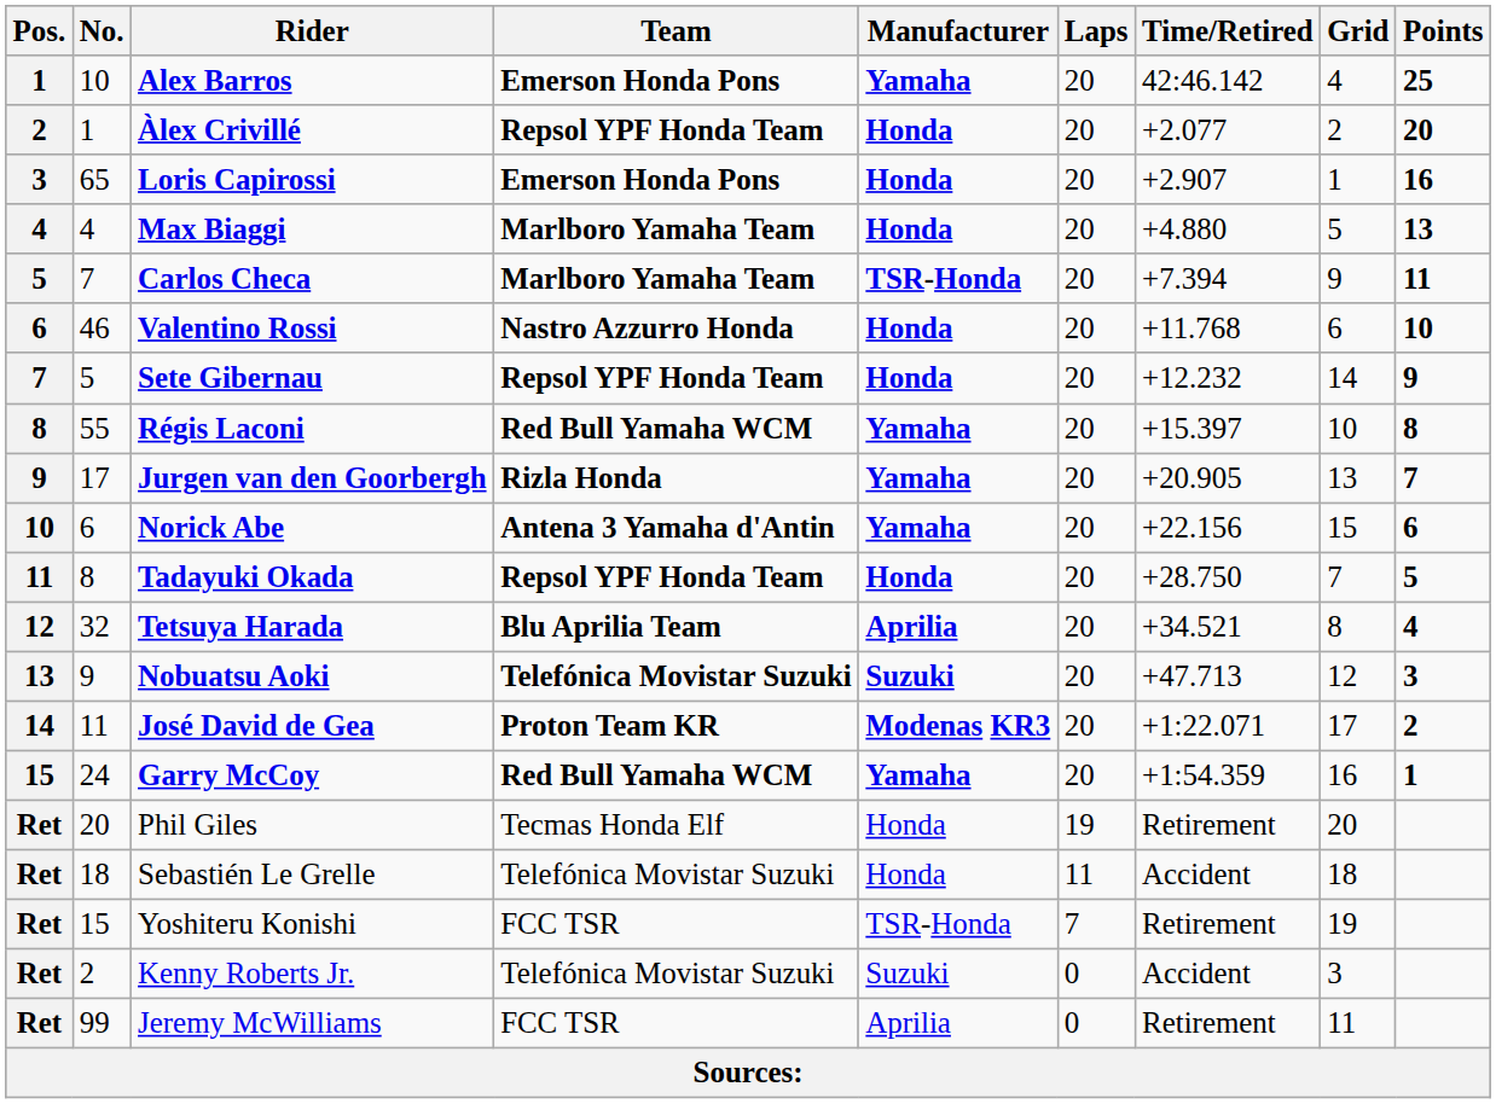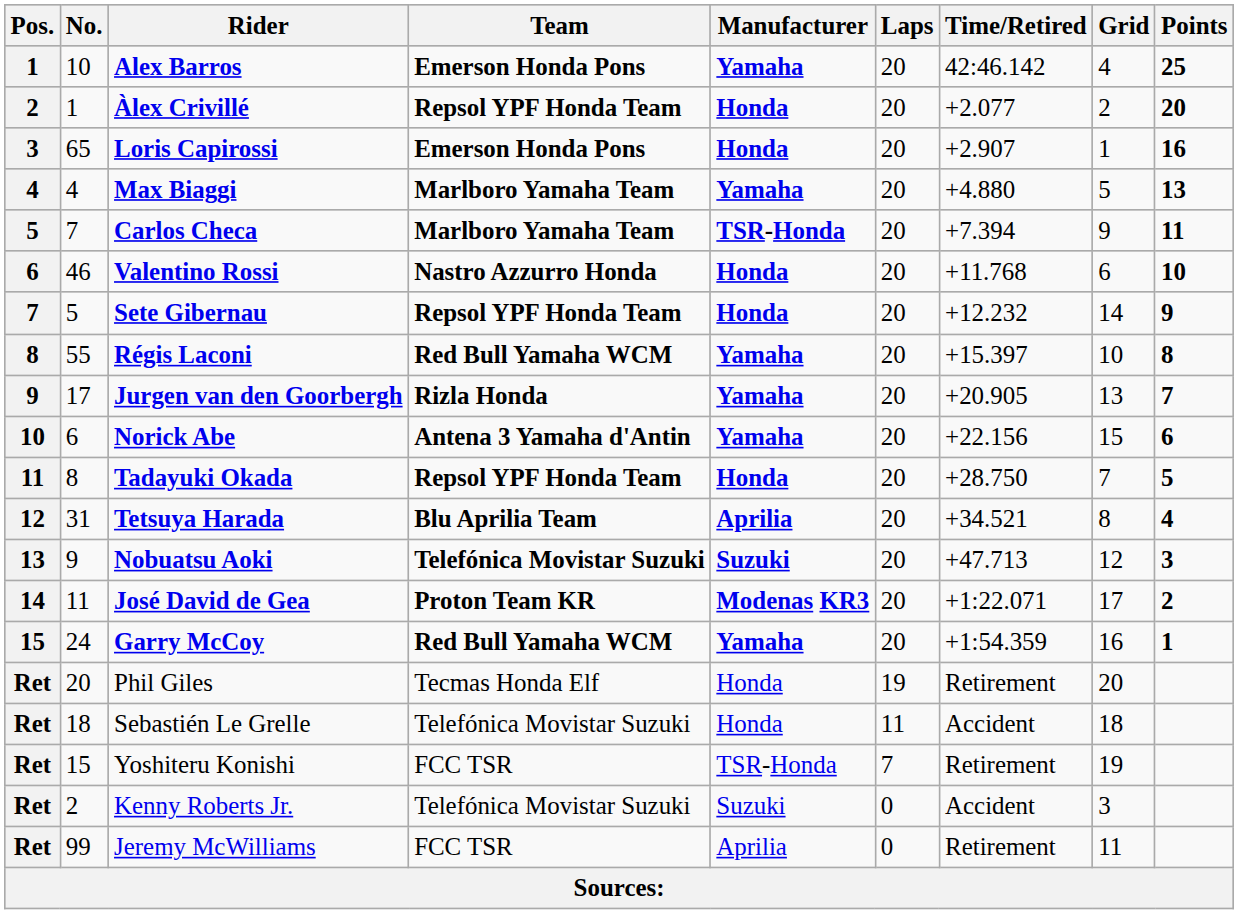 <table class="wikitable" style="font-size: 95%;">
 <tr>
 <th>Pos.</th>
 <th>No.</th>
 <th>Rider</th>
 <th>Team</th>
 <th>Manufacturer</th>
 <th>Laps</th>
 <th>Time/Retired</th>
 <th>Grid</th>
 <th>Points</th>
 </tr>
 <tr ->
 <th>1</th>
 <td>10</td>
 <td> <strong><a href='#'>Alex Barros</a></strong></td>
 <td><strong>Emerson Honda Pons</strong></td>
 <td><strong><a href='#'>Yamaha</a></strong></td>
 <td>20</td>
 <td>42:46.142</td>
 <td>4</td>
 <td><strong>25</strong></td>
 </tr>
 <tr>
 <th>2</th>
 <td>1</td>
 <td> <strong><a href='#'>Àlex Crivillé</a></strong></td>
 <td><strong>Repsol YPF Honda Team</strong></td>
 <td><strong><a href='#'>Honda</a></strong></td>
 <td>20</td>
 <td>+2.077</td>
 <td>2</td>
 <td><strong>20</strong></td>
 </tr>
 <tr>
 <th>3</th>
 <td>65</td>
 <td> <strong><a href='#'>Loris Capirossi</a></strong></td>
 <td><strong>Emerson Honda Pons</strong></td>
 <td><strong><a href='#'>Honda</a></strong></td>
 <td>20</td>
 <td>+2.907</td>
 <td>1</td>
 <td><strong>16</strong></td>
 </tr>
 <tr>
 <th>4</th>
 <td>4</td>
 <td> <strong><a href='#'>Max Biaggi</a></strong></td>
 <td><strong>Marlboro Yamaha Team</strong></td>
-<td><strong><a href='#'>Honda</a></strong></td>
+<td><strong><a href='#'>Yamaha</a></strong></td>
 <td>20</td>
 <td>+4.880</td>
 <td>5</td>
 <td><strong>13</strong></td>
 </tr>
 <tr>
 <th>5</th>
 <td>7</td>
 <td> <strong><a href='#'>Carlos Checa</a></strong></td>
 <td><strong>Marlboro Yamaha Team</strong></td>
 <td><strong><a href='#'>TSR</a>-<a href='#'>Honda</a></strong></td>
 <td>20</td>
 <td>+7.394</td>
 <td>9</td>
 <td><strong>11</strong></td>
 </tr>
 <tr>
 <th>6</th>
 <td>46</td>
 <td> <strong><a href='#'>Valentino Rossi</a></strong></td>
 <td><strong>Nastro Azzurro Honda</strong></td>
 <td><strong><a href='#'>Honda</a></strong></td>
 <td>20</td>
 <td>+11.768</td>
 <td>6</td>
 <td><strong>10</strong></td>
 </tr>
 <tr>
 <th>7</th>
 <td>5</td>
 <td> <strong><a href='#'>Sete Gibernau</a></strong></td>
 <td><strong>Repsol YPF Honda Team</strong></td>
 <td><strong><a href='#'>Honda</a></strong></td>
 <td>20</td>
 <td>+12.232</td>
 <td>14</td>
 <td><strong>9</strong></td>
 </tr>
 <tr>
 <th>8</th>
 <td>55</td>
 <td> <strong><a href='#'>Régis Laconi</a></strong></td>
 <td><strong>Red Bull Yamaha WCM</strong></td>
 <td><strong><a href='#'>Yamaha</a></strong></td>
 <td>20</td>
 <td>+15.397</td>
 <td>10</td>
 <td><strong>8</strong></td>
 </tr>
 <tr>
 <th>9</th>
 <td>17</td>
 <td> <strong><a href='#'>Jurgen van den Goorbergh</a></strong></td>
 <td><strong>Rizla Honda</strong></td>
 <td><strong><a href='#'>Yamaha</a></strong></td>
 <td>20</td>
 <td>+20.905</td>
 <td>13</td>
 <td><strong>7</strong></td>
 </tr>
 <tr>
 <th>10</th>
 <td>6</td>
 <td> <strong><a href='#'>Norick Abe</a></strong></td>
 <td><strong>Antena 3 Yamaha d'Antin</strong></td>
 <td><strong><a href='#'>Yamaha</a></strong></td>
 <td>20</td>
 <td>+22.156</td>
 <td>15</td>
 <td><strong>6</strong></td>
 </tr>
 <tr>
 <th>11</th>
 <td>8</td>
 <td> <strong><a href='#'>Tadayuki Okada</a></strong></td>
 <td><strong>Repsol YPF Honda Team</strong></td>
 <td><strong><a href='#'>Honda</a></strong></td>
 <td>20</td>
 <td>+28.750</td>
 <td>7</td>
 <td><strong>5</strong></td>
 </tr>
 <tr>
 <th>12</th>
-<td>32</td>
+<td>31</td>
 <td> <strong><a href='#'>Tetsuya Harada</a></strong></td>
 <td><strong>Blu Aprilia Team</strong></td>
 <td><strong><a href='#'>Aprilia</a></strong></td>
 <td>20</td>
 <td>+34.521</td>
 <td>8</td>
 <td><strong>4</strong></td>
 </tr>
 <tr>
 <th>13</th>
 <td>9</td>
 <td> <strong><a href='#'>Nobuatsu Aoki</a></strong></td>
 <td><strong>Telefónica Movistar Suzuki</strong></td>
 <td><strong><a href='#'>Suzuki</a></strong></td>
 <td>20</td>
 <td>+47.713</td>
 <td>12</td>
 <td><strong>3</strong></td>
 </tr>
 <tr>
 <th>14</th>
 <td>11</td>
 <td> <strong><a href='#'>José David de Gea</a></strong></td>
 <td><strong>Proton Team KR</strong></td>
 <td><strong><a href='#'>Modenas</a> <a href='#'>KR3</a></strong></td>
 <td>20</td>
 <td>+1:22.071</td>
 <td>17</td>
 <td><strong>2</strong></td>
 </tr>
 <tr>
 <th>15</th>
 <td>24</td>
 <td> <strong><a href='#'>Garry McCoy</a></strong></td>
 <td><strong>Red Bull Yamaha WCM</strong></td>
 <td><strong><a href='#'>Yamaha</a></strong></td>
 <td>20</td>
 <td>+1:54.359</td>
 <td>16</td>
 <td><strong>1</strong></td>
 </tr>
 <tr>
 <th>Ret</th>
 <td>20</td>
 <td> Phil Giles</td>
 <td>Tecmas Honda Elf</td>
 <td><a href='#'>Honda</a></td>
 <td>19</td>
 <td>Retirement</td>
 <td>20</td>
 <td></td>
 </tr>
 <tr>
 <th>Ret</th>
 <td>18</td>
 <td> Sebastién Le Grelle</td>
 <td>Telefónica Movistar Suzuki</td>
 <td><a href='#'>Honda</a></td>
 <td>11</td>
 <td>Accident</td>
 <td>18</td>
 <td></td>
 </tr>
 <tr>
 <th>Ret</th>
 <td>15</td>
 <td> Yoshiteru Konishi</td>
 <td>FCC TSR</td>
 <td><a href='#'>TSR</a>-<a href='#'>Honda</a></td>
 <td>7</td>
 <td>Retirement</td>
 <td>19</td>
 <td></td>
 </tr>
 <tr>
 <th>Ret</th>
 <td>2</td>
 <td> <a href='#'>Kenny Roberts Jr.</a></td>
 <td>Telefónica Movistar Suzuki</td>
 <td><a href='#'>Suzuki</a></td>
 <td>0</td>
 <td>Accident</td>
 <td>3</td>
 <td></td>
 </tr>
 <tr>
 <th>Ret</th>
 <td>99</td>
 <td> <a href='#'>Jeremy McWilliams</a></td>
 <td>FCC TSR</td>
 <td><a href='#'>Aprilia</a></td>
 <td>0</td>
 <td>Retirement</td>
 <td>11</td>
 <td></td>
 </tr>
 <tr>
 <th colspan=9>Sources: </th>
 </tr>
 </table>
